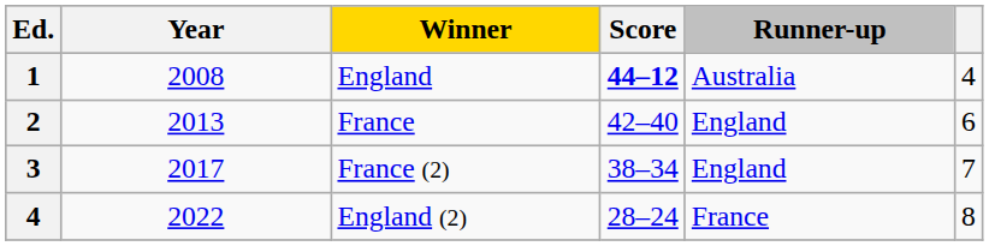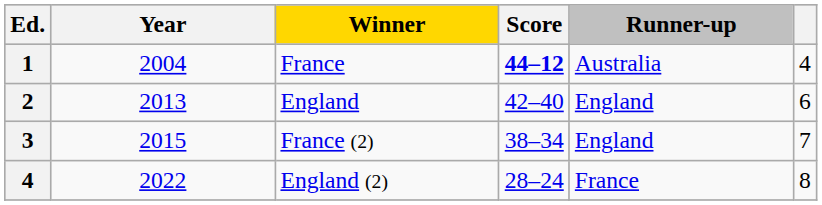 <table class="wikitable" style="font-size:90%">
 <tr>
 <th scope=col>Ed.</th>
 <th scope=col  width=130>Year</th>
 <th scope=col style=background-color:gold width=130>Winner</th>
 <th scope=col>Score</th>
 <th scope=col style=background-color:silver width=130>Runner-up</th>
 <th scope=col></th>
 </tr>
 <tr>
 <th>1</th>
-<td align=center> <a href='#'> 2008</a></td>
-<td> <a href='#'>England</a></td>
+<td align=center> <a href='#'> 2004</a></td>
+<td> <a href='#'>France</a></td>
 <td align=center><strong><a href='#'>44–12</a></strong></td>
 <td> <a href='#'>Australia</a></td>
 <td align=center>4</td>
 </tr>
 <tr>
 <th>2</th>
 <td align=center> <a href='#'>2013</a></td>
-<td> <a href='#'>France</a></td>
+<td> <a href='#'>England</a></td>
 <td align=center><a href='#'>42–40</a></td>
 <td> <a href='#'>England</a></td>
 <td align=center>6</td>
 </tr>
 <tr>
 <th>3</th>
-<td align=center> <a href='#'>2017</a></td>
+<td align=center> <a href='#'>2015</a></td>
 <td> <a href='#'>France</a> <small>(2)</small></td>
 <td align=center><a href='#'>38–34</a></td>
 <td> <a href='#'>England</a></td>
 <td align=center>7</td>
 </tr>
 <tr>
 <th>4</th>
 <td align=center> <a href='#'>2022</a></td>
 <td> <a href='#'>England</a> <small>(2)</small></td>
 <td align=center><a href='#'>28–24</a></td>
 <td> <a href='#'>France</a></td>
 <td align=center>8</td>
 </tr>
 </table>
